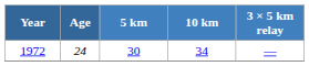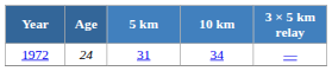 <table class="wikitable" style="font-size:95%; text-align:center; border:grey solid 1px; border-collapse:collapse; background:#ffffff;">
 <tr>
 <th style="background-color:#369; color:white; width:60px;"> Year </th>
 <th style="background-color:#369; color:white; width:40px;"> Age </th>
 <th style="background-color:#4180be; color:white; width:75px;"> 5 km </th>
 <th style="background-color:#4180be; color:white; width:75px;"> 10 km </th>
 <th style="background-color:#4180be; color:white; width:75px;"> 3 × 5 km <br> relay </th>
 </tr>
 <tr>
 <td><a href='#'>1972</a></td>
 <td><em>24</em></td>
-<td><a href='#'>30</a></td>
+<td><a href='#'>31</a></td>
 <td><a href='#'>34</a></td>
 <td><a href='#'>—</a></td>
 </tr>
 <tr>
 </tr>
 </table>
